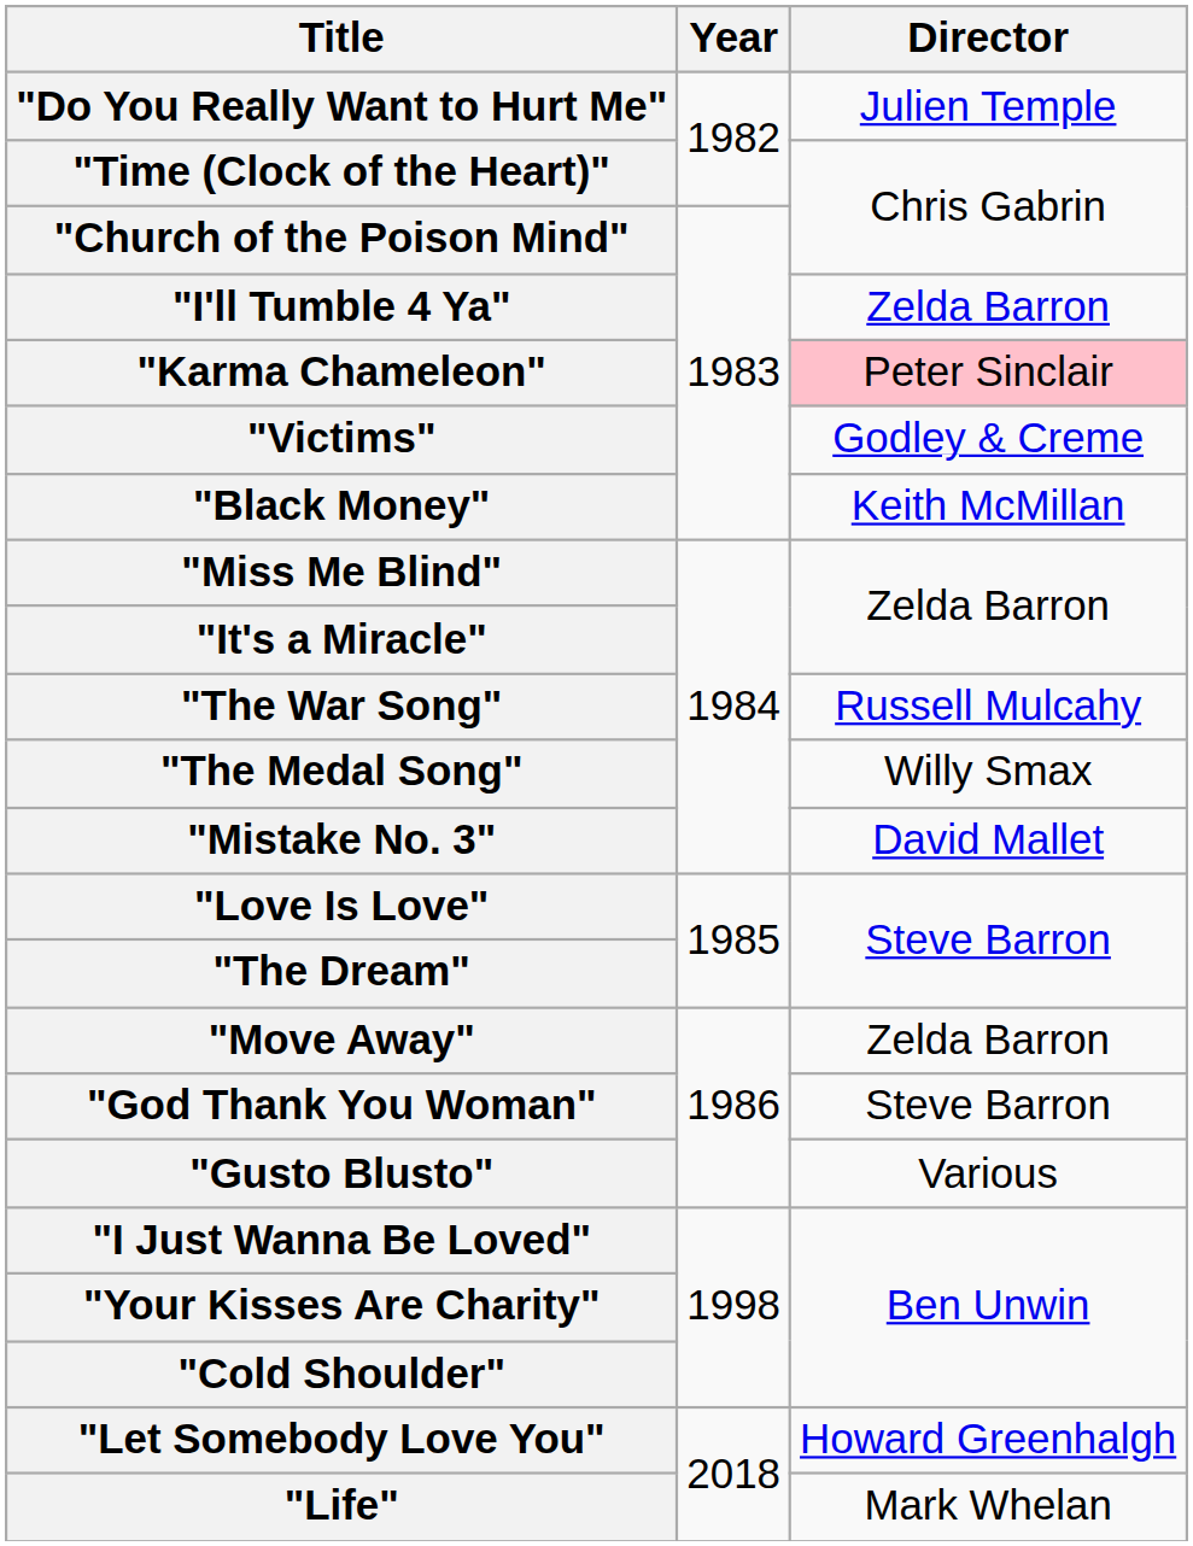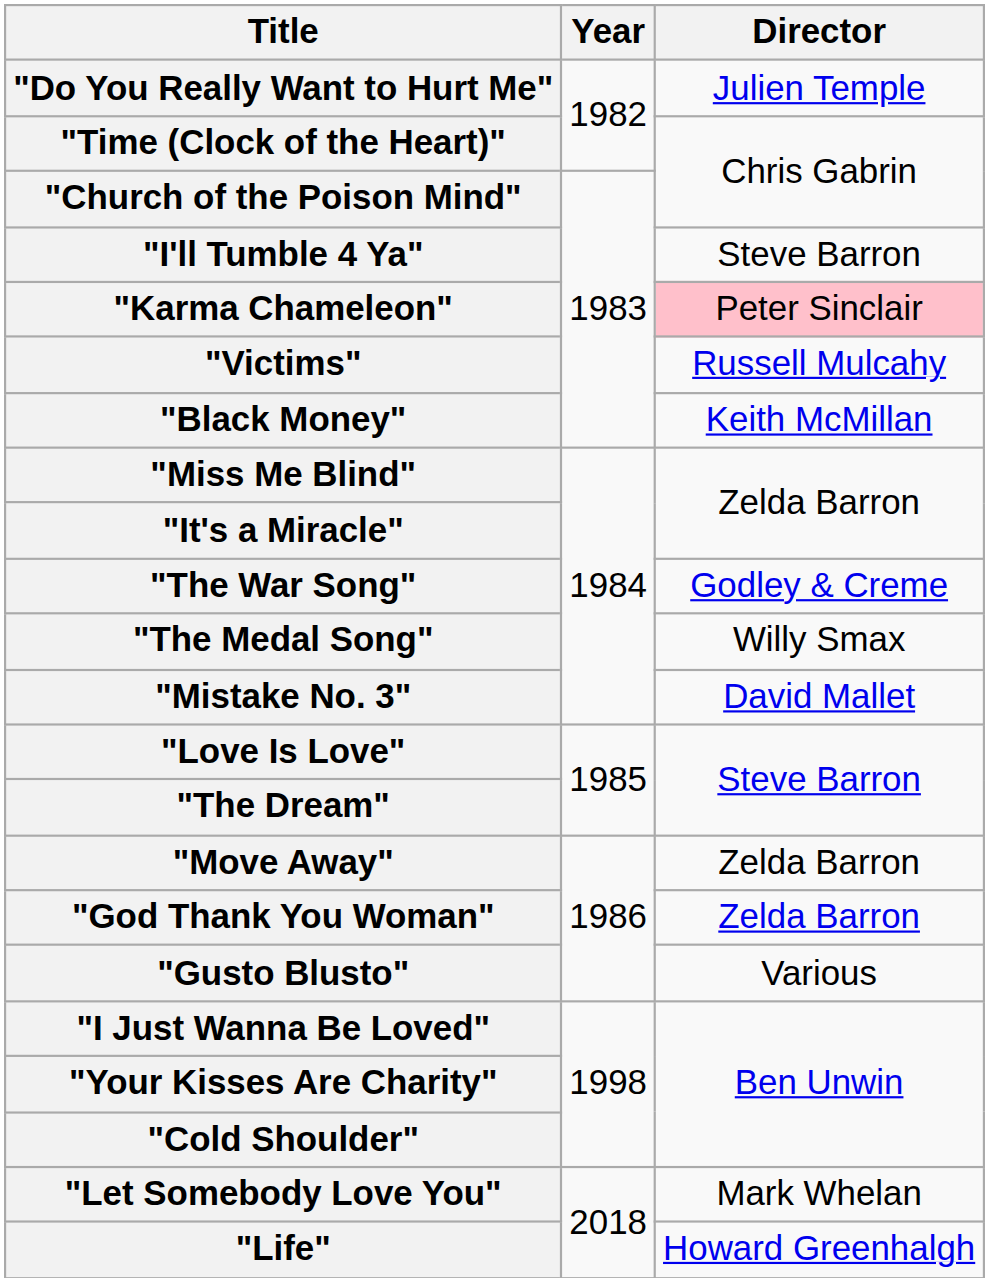 <table class="wikitable plainrowheaders" style="text-align:center;">
 <tr>
 <th scope="col">Title</th>
 <th scope="col">Year</th>
 <th>Director</th>
 </tr>
 <tr>
 <th scope="row">"Do You Really Want to Hurt Me"</th>
 <td rowspan="2">1982</td>
 <td><a href='#'>Julien Temple</a></td>
 </tr>
 <tr>
 <th scope="row">"Time (Clock of the Heart)"</th>
 <td rowspan="2">Chris Gabrin</td>
 </tr>
 <tr>
 <th scope="row">"Church of the Poison Mind"</th>
 <td rowspan="5">1983</td>
 </tr>
 <tr>
 <th scope="row">"I'll Tumble 4 Ya"</th>
-<td><a href='#'>Zelda Barron</a></td>
+<td>Steve Barron</td>
 </tr>
 <tr>
 <th scope="row">"Karma Chameleon"</th>
 <td style="background: pink;">Peter Sinclair</td>
 </tr>
 <tr>
 <th scope="row">"Victims"</th>
-<td><a href='#'>Godley & Creme</a></td>
+<td><a href='#'>Russell Mulcahy</a></td>
 </tr>
 <tr>
 <th scope="row">"Black Money"</th>
 <td><a href='#'>Keith McMillan</a></td>
 </tr>
 <tr>
 <th scope="row">"Miss Me Blind"</th>
 <td rowspan="5">1984</td>
 <td rowspan="2">Zelda Barron</td>
 </tr>
 <tr>
 <th scope="row">"It's a Miracle"</th>
 </tr>
 <tr>
 <th scope="row">"The War Song"</th>
-<td><a href='#'>Russell Mulcahy</a></td>
+<td><a href='#'>Godley & Creme</a></td>
 </tr>
 <tr>
 <th scope="row">"The Medal Song"</th>
 <td>Willy Smax</td>
 </tr>
 <tr>
 <th scope="row">"Mistake No. 3"</th>
 <td><a href='#'>David Mallet</a></td>
 </tr>
 <tr>
 <th scope="row">"Love Is Love"</th>
 <td rowspan="2">1985</td>
 <td rowspan="2"><a href='#'>Steve Barron</a></td>
 </tr>
 <tr>
 <th scope="row">"The Dream"</th>
 </tr>
 <tr>
 <th scope="row">"Move Away"</th>
 <td rowspan="3">1986</td>
 <td>Zelda Barron</td>
 </tr>
 <tr>
 <th scope="row">"God Thank You Woman"</th>
-<td>Steve Barron</td>
+<td><a href='#'>Zelda Barron</a></td>
 </tr>
 <tr>
 <th scope="row">"Gusto Blusto"</th>
 <td>Various</td>
 </tr>
 <tr>
 <th scope="row">"I Just Wanna Be Loved"</th>
 <td rowspan="3">1998</td>
 <td rowspan="3"><a href='#'>Ben Unwin</a></td>
 </tr>
 <tr>
 <th scope="row">"Your Kisses Are Charity"</th>
 </tr>
 <tr>
 <th scope="row">"Cold Shoulder"</th>
 </tr>
 <tr>
 <th scope="row">"Let Somebody Love You"</th>
 <td rowspan="2">2018</td>
-<td><a href='#'>Howard Greenhalgh</a></td>
+<td>Mark Whelan</td>
 </tr>
 <tr>
 <th scope="row">"Life"</th>
-<td>Mark Whelan</td>
+<td><a href='#'>Howard Greenhalgh</a></td>
 </tr>
 </table>
